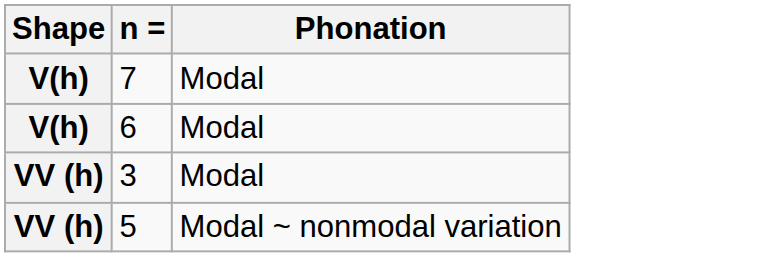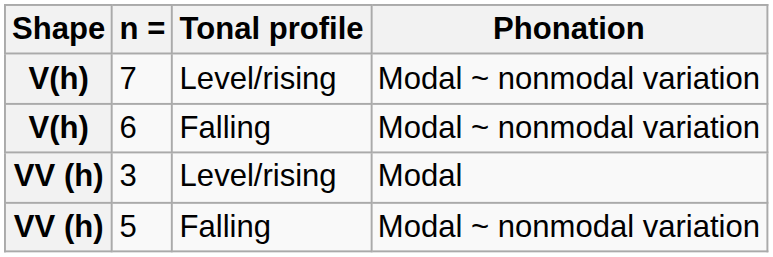 <table class="wikitable">
 <tr>
 <th>Shape</th>
 <th>n =</th>
+<th>Tonal profile</th>
 <th>Phonation</th>
 </tr>
 <tr>
 <th>V(h)</th>
 <td>7</td>
-<td>Modal</td>
+<td>Level/rising</td>
+<td>Modal ~ nonmodal variation</td>
 </tr>
 <tr>
 <th>V(h)</th>
 <td>6</td>
-<td>Modal</td>
+<td>Falling</td>
+<td>Modal ~ nonmodal variation</td>
 </tr>
 <tr>
 <th>VV (h)</th>
 <td>3</td>
+<td>Level/rising</td>
 <td>Modal</td>
 </tr>
 <tr>
 <th>VV (h)</th>
 <td>5</td>
+<td>Falling</td>
 <td>Modal ~ nonmodal variation</td>
 </tr>
 </table>
